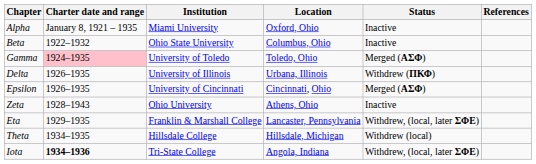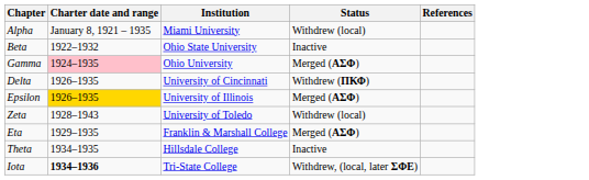 <table class="wikitable sortable">
 <tr>
 <th>Chapter</th>
 <th>Charter date and range</th>
 <th>Institution</th>
-<th>Location</th>
 <th>Status</th>
 <th>References</th>
 </tr>
 <tr>
 <td><em>Alpha</em></td>
 <td>January 8, 1921 – 1935</td>
 <td><a href='#'>Miami University</a></td>
-<td><a href='#'>Oxford, Ohio</a></td>
-<td>Inactive</td>
+<td>Withdrew (local)</td>
 <td></td>
 </tr>
 <tr>
 <td><em>Beta</em></td>
 <td>1922–1932</td>
 <td><a href='#'>Ohio State University</a></td>
-<td><a href='#'>Columbus, Ohio</a></td>
 <td>Inactive</td>
 <td></td>
 </tr>
 <tr>
 <td><em>Gamma</em></td>
 <td style="background: pink;">1924–1935</td>
-<td><a href='#'>University of Toledo</a></td>
-<td><a href='#'>Toledo, Ohio</a></td>
+<td><a href='#'>Ohio University</a></td>
 <td>Merged (<strong>ΑΣΦ</strong>)</td>
 <td></td>
 </tr>
 <tr>
 <td><em>Delta</em></td>
 <td>1926–1935</td>
-<td><a href='#'>University of Illinois</a></td>
-<td><a href='#'>Urbana, Illinois</a></td>
+<td><a href='#'>University of Cincinnati</a></td>
 <td>Withdrew (<strong>ΠΚΦ</strong>)</td>
 <td></td>
 </tr>
 <tr>
 <td><em>Epsilon</em></td>
-<td>1926–1935</td>
-<td><a href='#'>University of Cincinnati</a></td>
-<td><a href='#'>Cincinnati</a>, <a href='#'>Ohio</a></td>
+<td style="background: gold;">1926–1935</td>
+<td><a href='#'>University of Illinois</a></td>
 <td>Merged (<strong>ΑΣΦ</strong>)</td>
 <td></td>
 </tr>
 <tr>
 <td><em>Zeta</em></td>
 <td>1928–1943</td>
-<td><a href='#'>Ohio University</a></td>
-<td><a href='#'>Athens, Ohio</a></td>
-<td>Inactive</td>
+<td><a href='#'>University of Toledo</a></td>
+<td>Withdrew (local)</td>
 <td></td>
 </tr>
 <tr>
 <td><em>Eta</em></td>
 <td>1929–1935</td>
 <td><a href='#'>Franklin & Marshall College</a></td>
-<td><a href='#'>Lancaster, Pennsylvania</a></td>
-<td>Withdrew, (local, later <strong>ΣΦΕ</strong>)</td>
+<td>Merged (<strong>ΑΣΦ</strong>)</td>
 <td></td>
 </tr>
 <tr>
 <td><em>Theta</em></td>
 <td>1934–1935</td>
 <td><a href='#'>Hillsdale College</a></td>
-<td><a href='#'>Hillsdale, Michigan</a></td>
-<td>Withdrew (local)</td>
+<td>Inactive</td>
 <td></td>
 </tr>
 <tr>
 <td><em>Iota</em></td>
 <td><strong>1934–1936</strong></td>
 <td><a href='#'>Tri-State College</a></td>
-<td><a href='#'>Angola, Indiana</a></td>
 <td>Withdrew, (local, later <strong>ΣΦΕ</strong>)</td>
 <td></td>
 </tr>
 </table>
